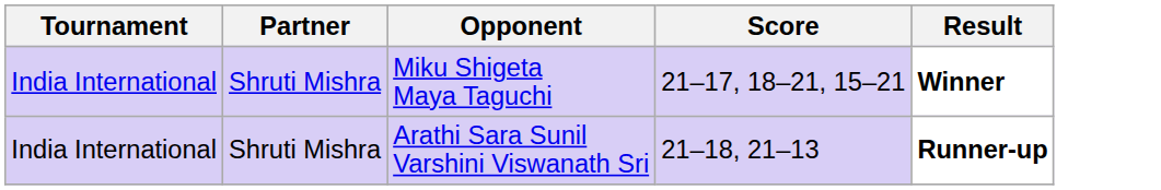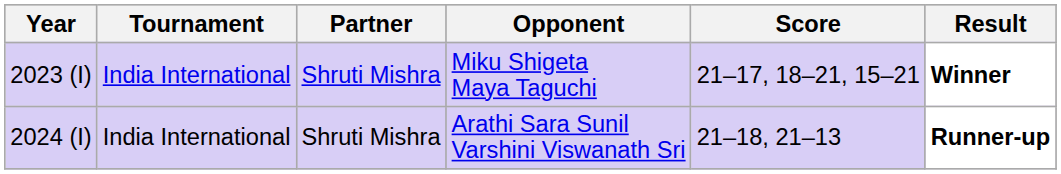 <table class="sortable wikitable" style="font-size: 90%;">
 <tr>
+<th>Year</th>
 <th>Tournament</th>
 <th>Partner</th>
 <th>Opponent</th>
 <th>Score</th>
 <th>Result</th>
 </tr>
 <tr style="background:#D8CEF6">
+<td align="center">2023 (I)</td>
 <td align="left"><a href='#'>India International</a></td>
 <td align="left"> <a href='#'>Shruti Mishra</a></td>
 <td align="left"> <a href='#'>Miku Shigeta</a><br> <a href='#'>Maya Taguchi</a></td>
 <td align="left">21–17, 18–21, 15–21</td>
 <td style="text-align:left; background:white"> <strong>Winner</strong></td>
 </tr>
 <tr style="background:#D8CEF6">
+<td align="center">2024 (I)</td>
 <td align="left">India International</td>
 <td align="left"> Shruti Mishra</td>
 <td align="left"> <a href='#'>Arathi Sara Sunil</a><br> <a href='#'>Varshini Viswanath Sri</a></td>
 <td align="left">21–18, 21–13</td>
 <td style="text-align:left; background:white"> <strong>Runner-up</strong></td>
 </tr>
 </table>
